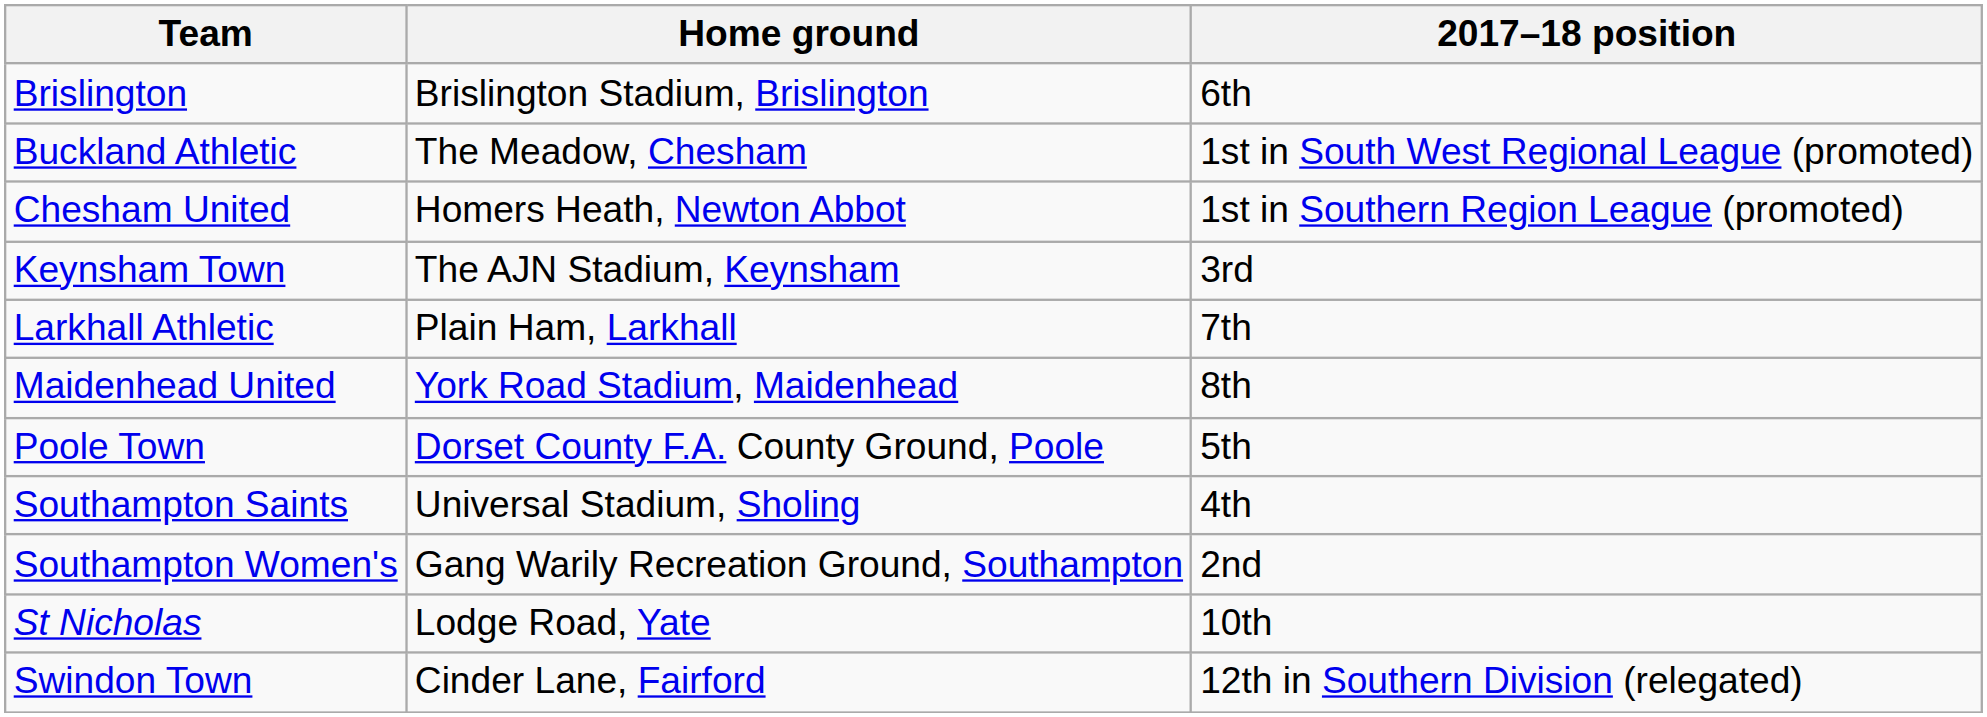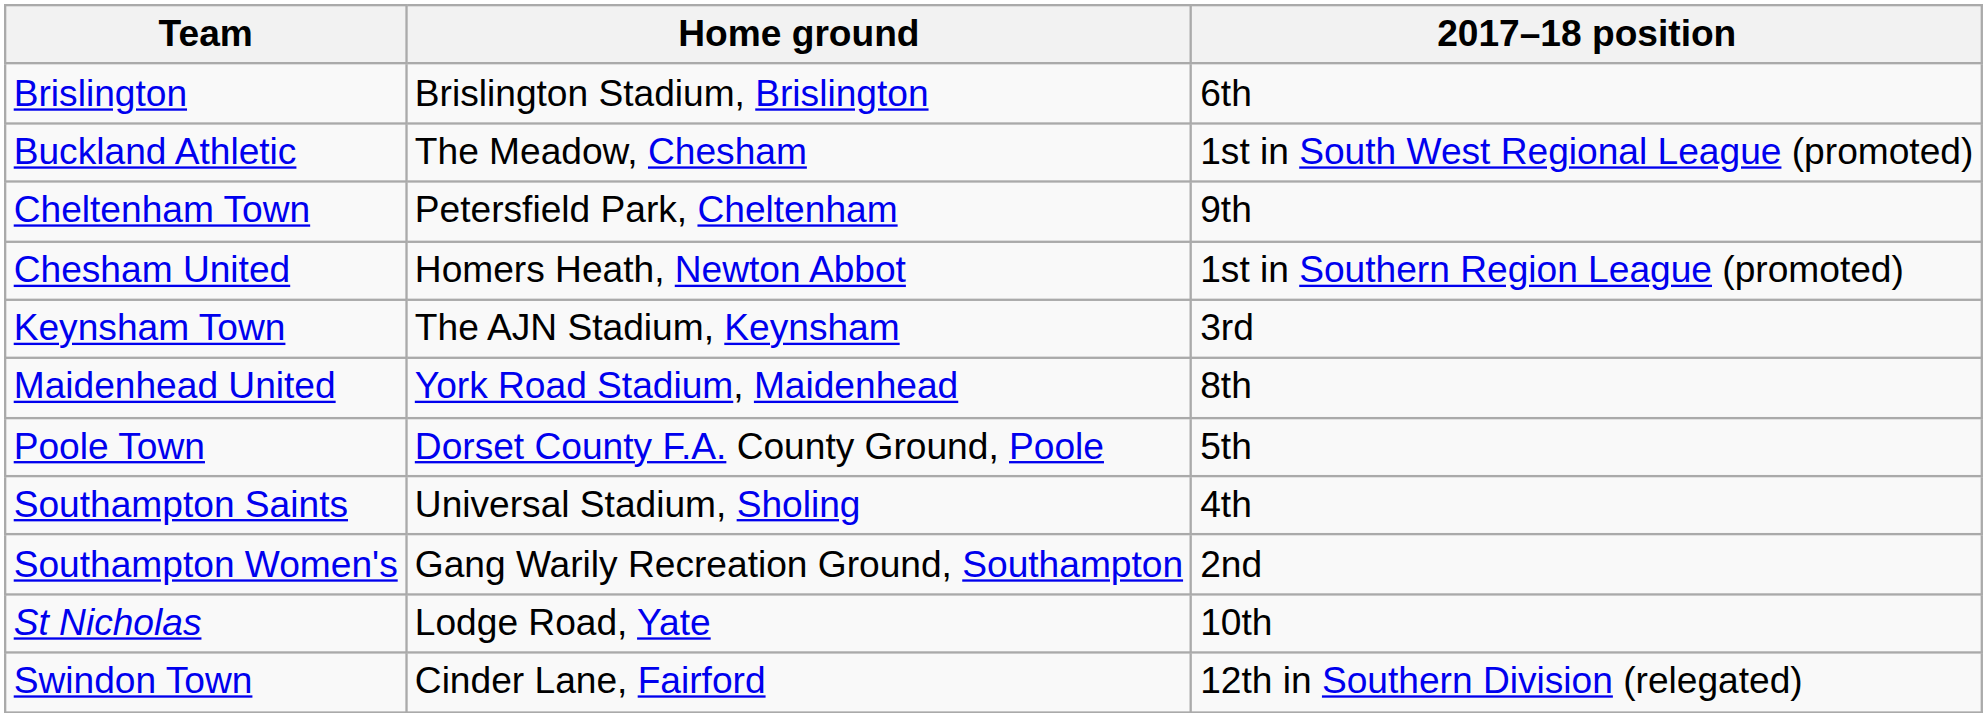 <table class=wikitable>
 <tr>
 <th>Team</th>
 <th>Home ground</th>
 <th>2017–18 position</th>
 </tr>
 <tr>
 <td><a href='#'>Brislington</a></td>
 <td>Brislington Stadium, <a href='#'>Brislington</a></td>
 <td>6th</td>
 </tr>
 <tr>
 <td><a href='#'>Buckland Athletic</a></td>
 <td>The Meadow, <a href='#'>Chesham</a></td>
 <td>1st in <a href='#'>South West Regional League</a> (promoted)</td>
 </tr>
 <tr>
+<td><a href='#'>Cheltenham Town</a></td>
+<td>Petersfield Park, <a href='#'>Cheltenham</a></td>
+<td>9th</td>
+</tr>
+<tr>
 <td><a href='#'>Chesham United</a></td>
 <td>Homers Heath, <a href='#'>Newton Abbot</a></td>
 <td>1st in <a href='#'>Southern Region League</a> (promoted)</td>
 </tr>
 <tr>
 <td><a href='#'>Keynsham Town</a></td>
 <td>The AJN Stadium, <a href='#'>Keynsham</a></td>
 <td>3rd</td>
-</tr>
-<tr>
-<td><a href='#'>Larkhall Athletic</a></td>
-<td>Plain Ham, <a href='#'>Larkhall</a></td>
-<td>7th</td>
 </tr>
 <tr>
 <td><a href='#'>Maidenhead United</a></td>
 <td><a href='#'>York Road Stadium</a>, <a href='#'>Maidenhead</a></td>
 <td>8th</td>
 </tr>
 <tr>
 <td><a href='#'>Poole Town</a></td>
 <td><a href='#'>Dorset County F.A.</a> County Ground, <a href='#'>Poole</a></td>
 <td>5th</td>
 </tr>
 <tr>
 <td><a href='#'>Southampton Saints</a></td>
 <td>Universal Stadium, <a href='#'>Sholing</a></td>
 <td>4th</td>
 </tr>
 <tr>
 <td><a href='#'>Southampton Women's</a></td>
 <td>Gang Warily Recreation Ground, <a href='#'>Southampton</a></td>
 <td>2nd</td>
 </tr>
 <tr>
 <td><em><a href='#'>St Nicholas</a></em></td>
 <td>Lodge Road, <a href='#'>Yate</a></td>
 <td>10th</td>
 </tr>
 <tr>
 <td><a href='#'>Swindon Town</a></td>
 <td>Cinder Lane, <a href='#'>Fairford</a></td>
 <td>12th in <a href='#'>Southern Division</a> (relegated)</td>
 </tr>
 <tr>
 </tr>
 </table>
